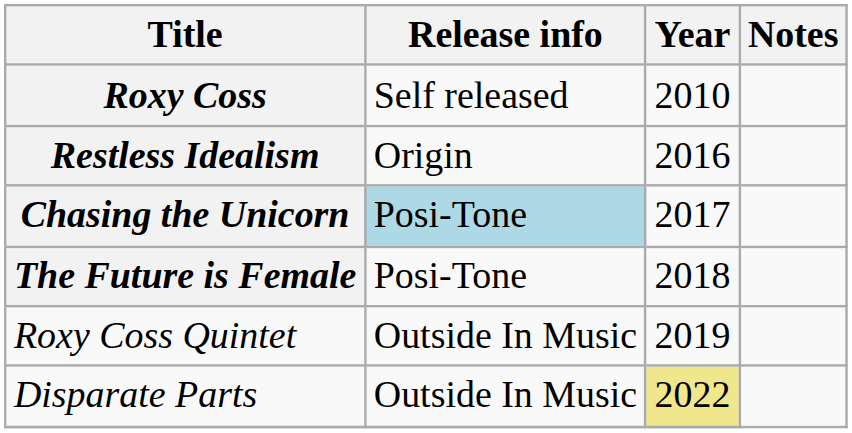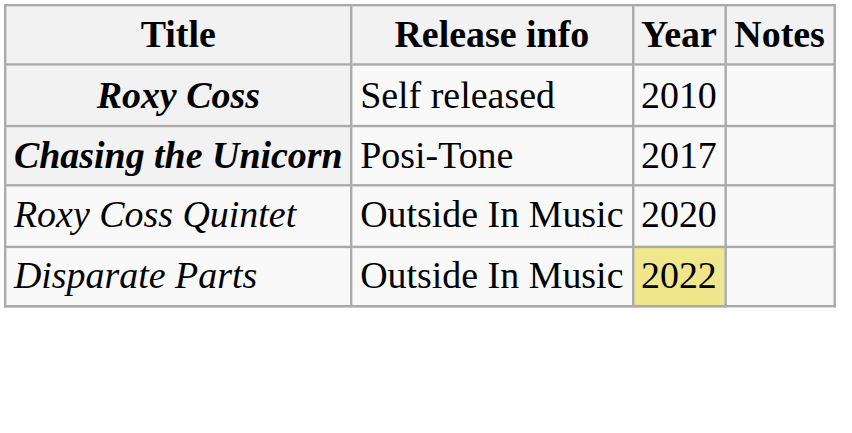 <table class="wikitable plainrowheaders sortable">
 <tr>
 <th scope="col">Title</th>
 <th scope="col">Release info</th>
 <th scope="col">Year</th>
 <th scope="col" class="unsortable">Notes</th>
 </tr>
 <tr>
 <th scope="row"><em>Roxy Coss</em></th>
 <td>Self released</td>
 <td>2010</td>
 <td></td>
 </tr>
 <tr>
-<th scope="row"><em>Restless Idealism</em></th>
-<td>Origin</td>
-<td>2016</td>
-<td></td>
-</tr>
-<tr>
 <th scope="row"><em>Chasing the Unicorn</em></th>
-<td style="background: lightblue;">Posi-Tone</td>
+<td>Posi-Tone</td>
 <td>2017</td>
-<td></td>
-</tr>
-<tr>
-<th scope="row"><em>The Future is Female</em></th>
-<td>Posi-Tone</td>
-<td>2018</td>
 <td></td>
 </tr>
 <tr>
 <td><em>Roxy Coss Quintet</em></td>
 <td>Outside In Music</td>
-<td>2019</td>
+<td>2020</td>
 <td></td>
 </tr>
 <tr>
 <td><em>Disparate Parts</em></td>
 <td>Outside In Music</td>
 <td style="background: khaki;">2022</td>
 </tr>
 <tr>
 </tr>
 </table>
